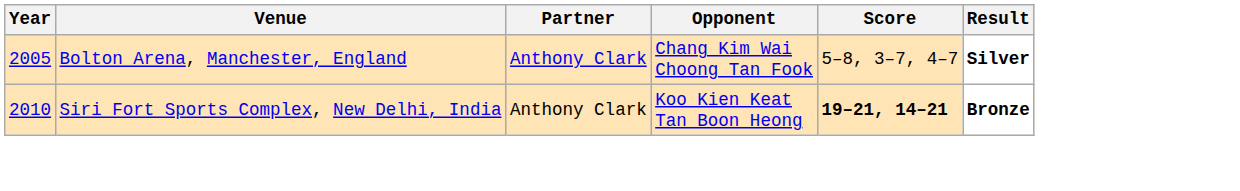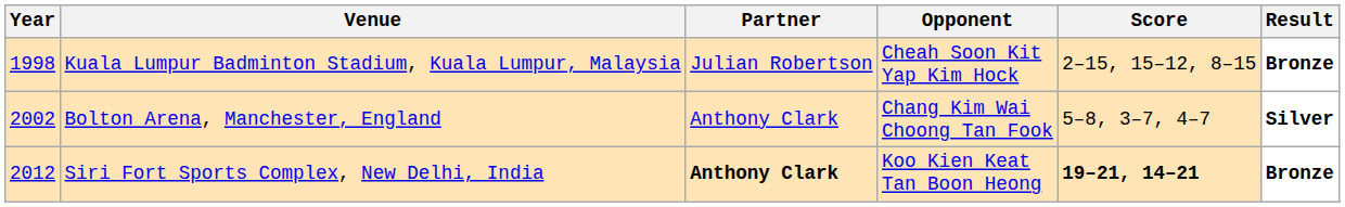 <table class="sortable wikitable" style="font-size: 90%;">
 <tr>
 <th>Year</th>
 <th>Venue</th>
 <th>Partner</th>
 <th>Opponent</th>
 <th>Score</th>
 <th>Result</th>
 </tr>
 <tr style="background:#FFE4B5">
-<td align="center"><a href='#'>2005</a></td>
+<td align="center"><a href='#'>1998</a></td>
+<td align="left"><a href='#'>Kuala Lumpur Badminton Stadium</a>, <a href='#'>Kuala Lumpur, Malaysia</a></td>
+<td align="left"> <a href='#'>Julian Robertson</a></td>
+<td align="left"> <a href='#'>Cheah Soon Kit</a> <br>  <a href='#'>Yap Kim Hock</a></td>
+<td align="left">2–15, 15–12, 8–15</td>
+<td style="text-align:left; background:white"> <strong>Bronze</strong></td>
+</tr>
+<tr style="background:#FFE4B5">
+<td align="center"><a href='#'>2002</a></td>
 <td align="left"><a href='#'>Bolton Arena</a>, <a href='#'>Manchester, England</a></td>
 <td align="left"> <a href='#'>Anthony Clark</a></td>
 <td align="left"> <a href='#'>Chang Kim Wai</a> <br>  <a href='#'>Choong Tan Fook</a></td>
 <td align="left">5–8, 3–7, 4–7</td>
 <td style="text-align:left; background:white"> <strong>Silver</strong></td>
 </tr>
 <tr style="background:#FFE4B5">
-<td align="center"><a href='#'>2010</a></td>
+<td align="center"><a href='#'>2012</a></td>
 <td align="left"><a href='#'>Siri Fort Sports Complex</a>, <a href='#'>New Delhi, India</a></td>
-<td align="left"> Anthony Clark</td>
+<td align="left"><strong> Anthony Clark</strong></td>
 <td align="left"> <a href='#'>Koo Kien Keat</a> <br>  <a href='#'>Tan Boon Heong</a></td>
 <td align="left"><strong>19–21, 14–21</strong></td>
 <td style="text-align:left; background:white"> <strong>Bronze</strong></td>
 </tr>
 </table>
